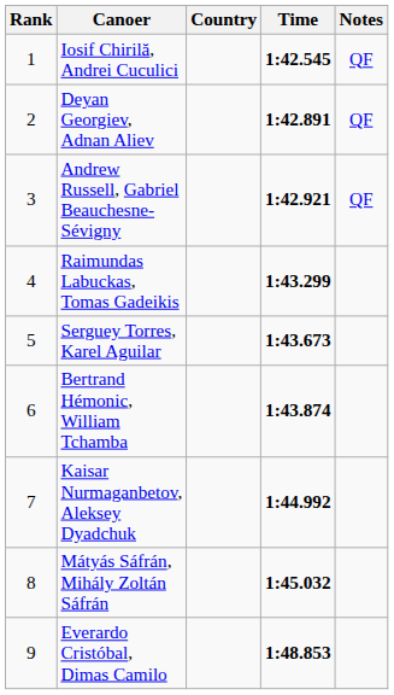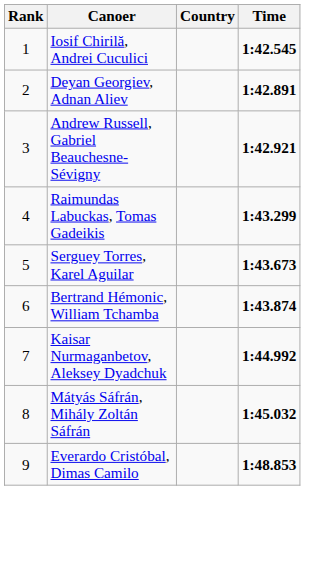 <table class="wikitable sortable" width=50% style="text-align:center">
 <tr>
 <th>Rank</th>
 <th>Canoer</th>
 <th>Country</th>
 <th>Time</th>
-<th>Notes</th>
 </tr>
 <tr>
 <td>1</td>
 <td align=left><a href='#'>Iosif Chirilă</a>, <a href='#'>Andrei Cuculici</a></td>
 <td align=left></td>
 <td><strong>1:42.545 </strong></td>
-<td><a href='#'>QF</a></td>
 </tr>
 <tr>
 <td>2</td>
 <td align=left><a href='#'>Deyan Georgiev</a>, <a href='#'>Adnan Aliev</a></td>
 <td align=left></td>
 <td><strong>1:42.891</strong></td>
-<td><a href='#'>QF</a></td>
 </tr>
 <tr>
 <td>3</td>
 <td align=left><a href='#'>Andrew Russell</a>, <a href='#'>Gabriel Beauchesne-Sévigny</a></td>
 <td align=left></td>
 <td><strong>1:42.921</strong></td>
-<td><a href='#'>QF</a></td>
 </tr>
 <tr>
 <td>4</td>
 <td align=left><a href='#'>Raimundas Labuckas</a>, <a href='#'>Tomas Gadeikis</a></td>
 <td align=left></td>
 <td><strong>1:43.299</strong></td>
-<td></td>
 </tr>
 <tr>
 <td>5</td>
 <td align=left><a href='#'>Serguey Torres</a>, <a href='#'>Karel Aguilar</a></td>
 <td align=left></td>
 <td><strong>1:43.673</strong></td>
-<td></td>
 </tr>
 <tr>
 <td>6</td>
 <td align=left><a href='#'>Bertrand Hémonic</a>, <a href='#'>William Tchamba</a></td>
 <td align=left></td>
 <td><strong>1:43.874</strong></td>
-<td></td>
 </tr>
 <tr>
 <td>7</td>
 <td align=left><a href='#'>Kaisar Nurmaganbetov</a>, <a href='#'>Aleksey Dyadchuk</a></td>
 <td align=left></td>
 <td><strong>1:44.992</strong></td>
-<td></td>
 </tr>
 <tr>
 <td>8</td>
 <td align=left><a href='#'>Mátyás Sáfrán</a>, <a href='#'>Mihály Zoltán Sáfrán</a></td>
 <td align=left></td>
 <td><strong>1:45.032</strong></td>
-<td></td>
 </tr>
 <tr>
 <td>9</td>
 <td align=left><a href='#'>Everardo Cristóbal</a>, <a href='#'>Dimas Camilo</a></td>
 <td align=left></td>
 <td><strong>1:48.853</strong></td>
-<td></td>
 </tr>
 </table>
